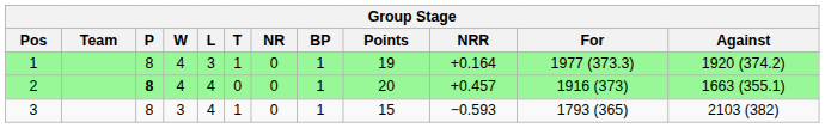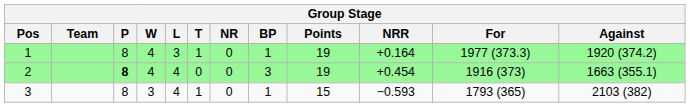 <table class="wikitable" style="width:70%">
 <tr style="background:#efefef;">
 <th colspan=12>Group Stage</th>
 </tr>
 <tr style="background:#efefef;">
 <th>Pos</th>
 <th>Team</th>
 <th>P</th>
 <th>W</th>
 <th>L</th>
 <th>T</th>
 <th>NR</th>
 <th>BP</th>
 <th>Points</th>
 <th>NRR</th>
 <th>For</th>
 <th>Against</th>
 </tr>
 <tr style="background:#98F898; text-align:center;">
 <td>1</td>
 <td style="text-align:left"></td>
 <td>8</td>
 <td>4</td>
 <td>3</td>
 <td>1</td>
 <td>0</td>
 <td>1</td>
 <td>19</td>
 <td>+0.164</td>
 <td>1977 (373.3)</td>
 <td>1920 (374.2)</td>
 </tr>
 <tr style="background:#98F898; text-align:center;">
 <td>2</td>
 <td style="text-align:left"></td>
 <td><strong>8</strong></td>
 <td>4</td>
 <td>4</td>
 <td>0</td>
 <td>0</td>
-<td>1</td>
-<td>20</td>
-<td>+0.457</td>
+<td>3</td>
+<td>19</td>
+<td>+0.454</td>
 <td>1916 (373)</td>
 <td>1663 (355.1)</td>
 </tr>
 <tr style="; text-align:center;">
 <td>3</td>
 <td style="text-align:left"></td>
 <td>8</td>
 <td>3</td>
 <td>4</td>
 <td>1</td>
 <td>0</td>
 <td>1</td>
 <td>15</td>
 <td>−0.593</td>
 <td>1793 (365)</td>
 <td>2103 (382)</td>
 </tr>
 </table>
